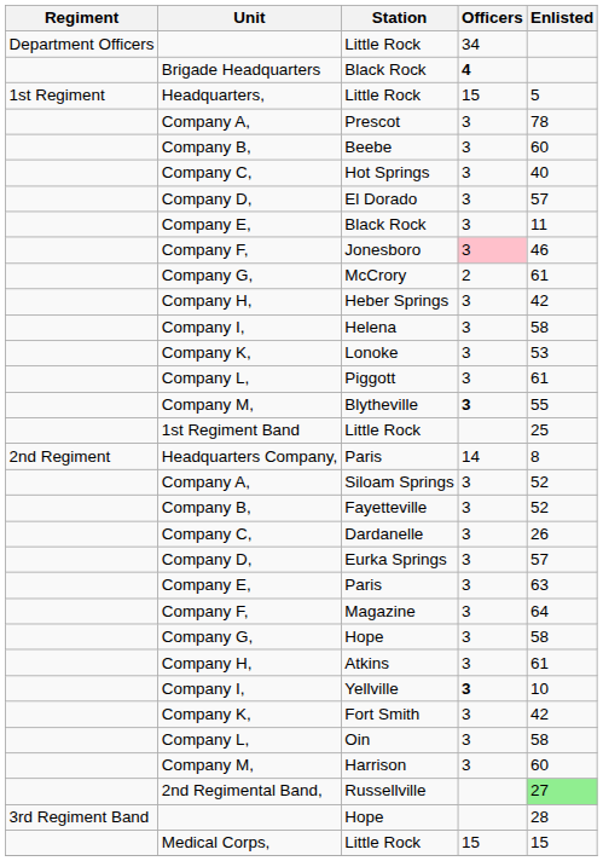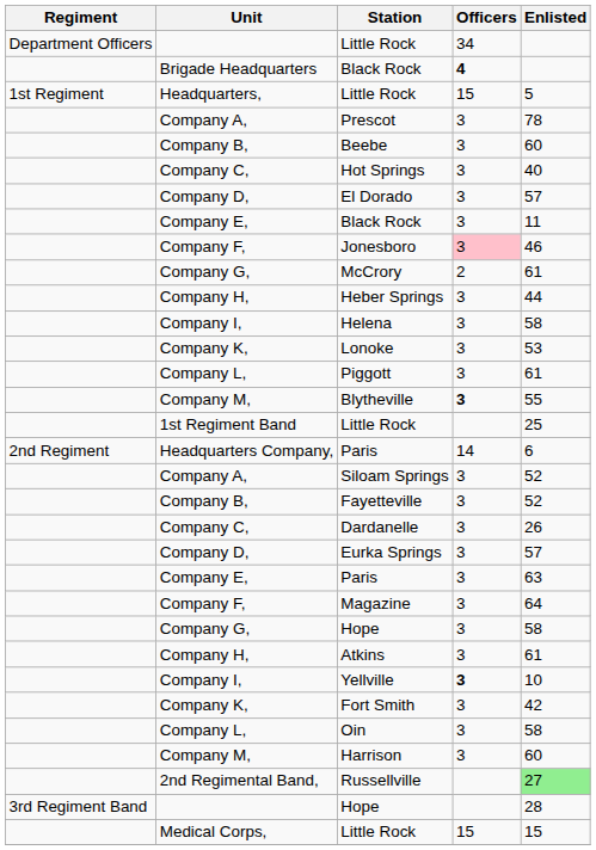 <table class="wikitable">
 <tr>
 <th>Regiment</th>
 <th>Unit</th>
 <th>Station</th>
 <th>Officers</th>
 <th>Enlisted</th>
 </tr>
 <tr>
 <td>Department Officers</td>
 <td></td>
 <td>Little Rock</td>
 <td>34</td>
 <td></td>
 </tr>
 <tr>
 <td></td>
 <td>Brigade Headquarters</td>
 <td>Black Rock</td>
 <td><strong>4</strong></td>
 <td></td>
 </tr>
 <tr>
 <td>1st Regiment</td>
 <td>Headquarters,</td>
 <td>Little Rock</td>
 <td>15</td>
 <td>5</td>
 </tr>
 <tr>
 <td></td>
 <td>Company A,</td>
 <td>Prescot</td>
 <td>3</td>
 <td>78</td>
 </tr>
 <tr>
 <td></td>
 <td>Company B,</td>
 <td>Beebe</td>
 <td>3</td>
 <td>60</td>
 </tr>
 <tr>
 <td></td>
 <td>Company C,</td>
 <td>Hot Springs</td>
 <td>3</td>
 <td>40</td>
 </tr>
 <tr>
 <td></td>
 <td>Company D,</td>
 <td>El Dorado</td>
 <td>3</td>
 <td>57</td>
 </tr>
 <tr>
 <td></td>
 <td>Company E,</td>
 <td>Black Rock</td>
 <td>3</td>
 <td>11</td>
 </tr>
 <tr>
 <td></td>
 <td>Company F,</td>
 <td>Jonesboro</td>
 <td style="background: pink;">3</td>
 <td>46</td>
 </tr>
 <tr>
 <td></td>
 <td>Company G,</td>
 <td>McCrory</td>
 <td>2</td>
 <td>61</td>
 </tr>
 <tr>
 <td></td>
 <td>Company H,</td>
 <td>Heber Springs</td>
 <td>3</td>
-<td>42</td>
+<td>44</td>
 </tr>
 <tr>
 <td></td>
 <td>Company I,</td>
 <td>Helena</td>
 <td>3</td>
 <td>58</td>
 </tr>
 <tr>
 <td></td>
 <td>Company K,</td>
 <td>Lonoke</td>
 <td>3</td>
 <td>53</td>
 </tr>
 <tr>
 <td></td>
 <td>Company L,</td>
 <td>Piggott</td>
 <td>3</td>
 <td>61</td>
 </tr>
 <tr>
 <td></td>
 <td>Company M,</td>
 <td>Blytheville</td>
 <td><strong>3</strong></td>
 <td>55</td>
 </tr>
 <tr>
 <td></td>
 <td>1st Regiment Band</td>
 <td>Little Rock</td>
 <td></td>
 <td>25</td>
 </tr>
 <tr>
 <td>2nd Regiment</td>
 <td>Headquarters Company,</td>
 <td>Paris</td>
 <td>14</td>
-<td>8</td>
+<td>6</td>
 </tr>
 <tr>
 <td></td>
 <td>Company A,</td>
 <td>Siloam Springs</td>
 <td>3</td>
 <td>52</td>
 </tr>
 <tr>
 <td></td>
 <td>Company B,</td>
 <td>Fayetteville</td>
 <td>3</td>
 <td>52</td>
 </tr>
 <tr>
 <td></td>
 <td>Company C,</td>
 <td>Dardanelle</td>
 <td>3</td>
 <td>26</td>
 </tr>
 <tr>
 <td></td>
 <td>Company D,</td>
 <td>Eurka Springs</td>
 <td>3</td>
 <td>57</td>
 </tr>
 <tr>
 <td></td>
 <td>Company E,</td>
 <td>Paris</td>
 <td>3</td>
 <td>63</td>
 </tr>
 <tr>
 <td></td>
 <td>Company F,</td>
 <td>Magazine</td>
 <td>3</td>
 <td>64</td>
 </tr>
 <tr>
 <td></td>
 <td>Company G,</td>
 <td>Hope</td>
 <td>3</td>
 <td>58</td>
 </tr>
 <tr>
 <td></td>
 <td>Company H,</td>
 <td>Atkins</td>
 <td>3</td>
 <td>61</td>
 </tr>
 <tr>
 <td></td>
 <td>Company I,</td>
 <td>Yellville</td>
 <td><strong>3</strong></td>
 <td>10</td>
 </tr>
 <tr>
 <td></td>
 <td>Company K,</td>
 <td>Fort Smith</td>
 <td>3</td>
 <td>42</td>
 </tr>
 <tr>
 <td></td>
 <td>Company L,</td>
 <td>Oin</td>
 <td>3</td>
 <td>58</td>
 </tr>
 <tr>
 <td></td>
 <td>Company M,</td>
 <td>Harrison</td>
 <td>3</td>
 <td>60</td>
 </tr>
 <tr>
 <td></td>
 <td>2nd Regimental Band,</td>
 <td>Russellville</td>
 <td></td>
 <td style="background: lightgreen;">27</td>
 </tr>
 <tr>
 <td>3rd Regiment Band</td>
 <td></td>
 <td>Hope</td>
 <td></td>
 <td>28</td>
 </tr>
 <tr>
 <td></td>
 <td>Medical Corps,</td>
 <td>Little Rock</td>
 <td>15</td>
 <td>15</td>
 </tr>
 <tr>
 </tr>
 </table>
